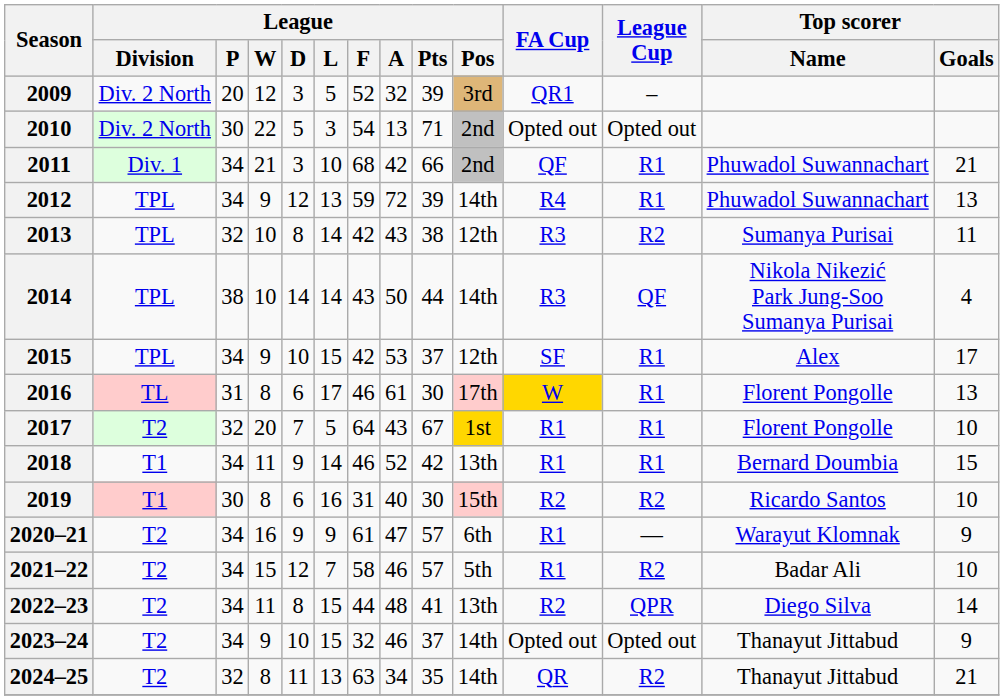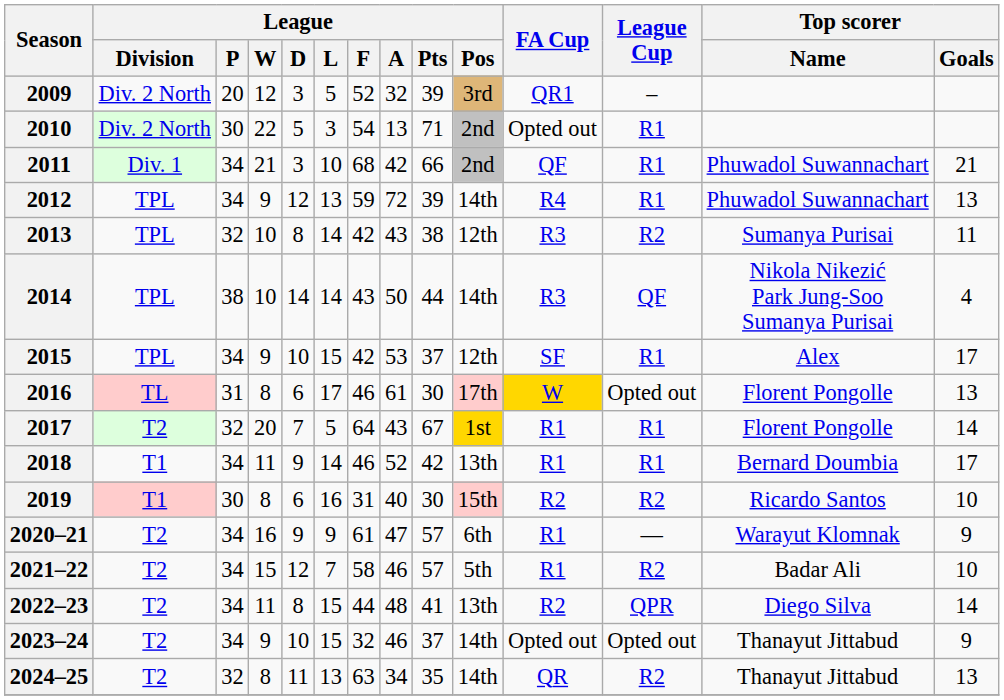 <table class="wikitable" style="text-align: center">
 <tr>
 <th rowspan=2>Season</th>
 <th colspan=9>League</th>
 <th rowspan=2><a href='#'>FA Cup</a></th>
 <th rowspan=2><a href='#'>League<br>Cup</a></th>
 <th colspan=2>Top scorer</th>
 </tr>
 <tr>
 <th>Division</th>
 <th>P</th>
 <th>W</th>
 <th>D</th>
 <th>L</th>
 <th>F</th>
 <th>A</th>
 <th>Pts</th>
 <th>Pos</th>
 <th>Name</th>
 <th>Goals</th>
 </tr>
 <tr>
 <th>2009</th>
 <td><a href='#'>Div. 2 North</a></td>
 <td>20</td>
 <td>12</td>
 <td>3</td>
 <td>5</td>
 <td>52</td>
 <td>32</td>
 <td>39</td>
 <td bgcolor=#deb678>3rd</td>
 <td><a href='#'>QR1</a></td>
 <td>–</td>
 <td></td>
 <td></td>
 </tr>
 <tr>
 <th>2010</th>
 <td bgcolor="#DDFFDD"><a href='#'>Div. 2 North</a></td>
 <td>30</td>
 <td>22</td>
 <td>5</td>
 <td>3</td>
 <td>54</td>
 <td>13</td>
 <td>71</td>
 <td bgcolor=silver>2nd</td>
 <td>Opted out</td>
-<td>Opted out</td>
+<td><a href='#'>R1</a></td>
 <td></td>
 <td></td>
 </tr>
 <tr>
 <th>2011</th>
 <td bgcolor="#DDFFDD"><a href='#'>Div. 1</a></td>
 <td>34</td>
 <td>21</td>
 <td>3</td>
 <td>10</td>
 <td>68</td>
 <td>42</td>
 <td>66</td>
 <td bgcolor=silver>2nd</td>
 <td><a href='#'>QF</a></td>
 <td><a href='#'>R1</a></td>
 <td><a href='#'>Phuwadol Suwannachart</a></td>
 <td>21</td>
 </tr>
 <tr>
 <th>2012</th>
 <td><a href='#'>TPL</a></td>
 <td>34</td>
 <td>9</td>
 <td>12</td>
 <td>13</td>
 <td>59</td>
 <td>72</td>
 <td>39</td>
 <td>14th</td>
 <td><a href='#'>R4</a></td>
 <td><a href='#'>R1</a></td>
 <td><a href='#'>Phuwadol Suwannachart</a></td>
 <td>13</td>
 </tr>
 <tr>
 <th>2013</th>
 <td><a href='#'>TPL</a></td>
 <td>32</td>
 <td>10</td>
 <td>8</td>
 <td>14</td>
 <td>42</td>
 <td>43</td>
 <td>38</td>
 <td>12th</td>
 <td><a href='#'>R3</a></td>
 <td><a href='#'>R2</a></td>
 <td><a href='#'>Sumanya Purisai</a></td>
 <td>11</td>
 </tr>
 <tr>
 <th>2014</th>
 <td><a href='#'>TPL</a></td>
 <td>38</td>
 <td>10</td>
 <td>14</td>
 <td>14</td>
 <td>43</td>
 <td>50</td>
 <td>44</td>
 <td>14th</td>
 <td><a href='#'>R3</a></td>
 <td><a href='#'>QF</a></td>
 <td><a href='#'>Nikola Nikezić</a><br><a href='#'>Park Jung-Soo</a><br><a href='#'>Sumanya Purisai</a></td>
 <td>4</td>
 </tr>
 <tr>
 <th>2015</th>
 <td><a href='#'>TPL</a></td>
 <td>34</td>
 <td>9</td>
 <td>10</td>
 <td>15</td>
 <td>42</td>
 <td>53</td>
 <td>37</td>
 <td>12th</td>
 <td><a href='#'>SF</a></td>
 <td><a href='#'>R1</a></td>
 <td><a href='#'>Alex</a></td>
 <td>17</td>
 </tr>
 <tr>
 <th>2016</th>
 <td bgcolor="#FFCCCC"><a href='#'>TL</a></td>
 <td>31</td>
 <td>8</td>
 <td>6</td>
 <td>17</td>
 <td>46</td>
 <td>61</td>
 <td>30</td>
 <td bgcolor="#FFCCCC">17th</td>
 <td bgcolor=gold><a href='#'>W</a></td>
-<td><a href='#'>R1</a></td>
+<td>Opted out</td>
 <td><a href='#'>Florent Pongolle</a></td>
 <td>13</td>
 </tr>
 <tr>
 <th>2017</th>
 <td bgcolor="#DDFFDD"><a href='#'>T2</a></td>
 <td>32</td>
 <td>20</td>
 <td>7</td>
 <td>5</td>
 <td>64</td>
 <td>43</td>
 <td>67</td>
 <td bgcolor=gold>1st</td>
 <td><a href='#'>R1</a></td>
 <td><a href='#'>R1</a></td>
 <td><a href='#'>Florent Pongolle</a></td>
-<td>10</td>
+<td>14</td>
 </tr>
 <tr>
 <th>2018</th>
 <td><a href='#'>T1</a></td>
 <td>34</td>
 <td>11</td>
 <td>9</td>
 <td>14</td>
 <td>46</td>
 <td>52</td>
 <td>42</td>
 <td>13th</td>
 <td><a href='#'>R1</a></td>
 <td><a href='#'>R1</a></td>
 <td><a href='#'>Bernard Doumbia</a></td>
-<td>15</td>
+<td>17</td>
 </tr>
 <tr>
 <th>2019</th>
 <td bgcolor="#FFCCCC"><a href='#'>T1</a></td>
 <td>30</td>
 <td>8</td>
 <td>6</td>
 <td>16</td>
 <td>31</td>
 <td>40</td>
 <td>30</td>
 <td bgcolor="#FFCCCC">15th</td>
 <td><a href='#'>R2</a></td>
 <td><a href='#'>R2</a></td>
 <td><a href='#'>Ricardo Santos</a></td>
 <td>10</td>
 </tr>
 <tr>
 <th>2020–21</th>
 <td><a href='#'>T2</a></td>
 <td>34</td>
 <td>16</td>
 <td>9</td>
 <td>9</td>
 <td>61</td>
 <td>47</td>
 <td>57</td>
 <td>6th</td>
 <td><a href='#'>R1</a></td>
 <td>—</td>
 <td><a href='#'>Warayut Klomnak</a></td>
 <td>9</td>
 </tr>
 <tr>
 <th>2021–22</th>
 <td><a href='#'>T2</a></td>
 <td>34</td>
 <td>15</td>
 <td>12</td>
 <td>7</td>
 <td>58</td>
 <td>46</td>
 <td>57</td>
 <td>5th</td>
 <td><a href='#'>R1</a></td>
 <td><a href='#'>R2</a></td>
 <td>Badar Ali</td>
 <td>10</td>
 </tr>
 <tr>
 <th>2022–23</th>
 <td><a href='#'>T2</a></td>
 <td>34</td>
 <td>11</td>
 <td>8</td>
 <td>15</td>
 <td>44</td>
 <td>48</td>
 <td>41</td>
 <td>13th</td>
 <td><a href='#'>R2</a></td>
 <td><a href='#'>QPR</a></td>
 <td><a href='#'>Diego Silva</a></td>
 <td>14</td>
 </tr>
 <tr>
 <th>2023–24</th>
 <td><a href='#'>T2</a></td>
 <td>34</td>
 <td>9</td>
 <td>10</td>
 <td>15</td>
 <td>32</td>
 <td>46</td>
 <td>37</td>
 <td>14th</td>
 <td>Opted out</td>
 <td>Opted out</td>
 <td>Thanayut Jittabud</td>
 <td>9</td>
 </tr>
 <tr>
 <th>2024–25</th>
 <td><a href='#'>T2</a></td>
 <td>32</td>
 <td>8</td>
 <td>11</td>
 <td>13</td>
 <td>63</td>
 <td>34</td>
 <td>35</td>
 <td>14th</td>
 <td><a href='#'>QR</a></td>
 <td><a href='#'>R2</a></td>
 <td>Thanayut Jittabud</td>
-<td>21</td>
+<td>13</td>
 </tr>
 <tr>
 </tr>
 </table>
